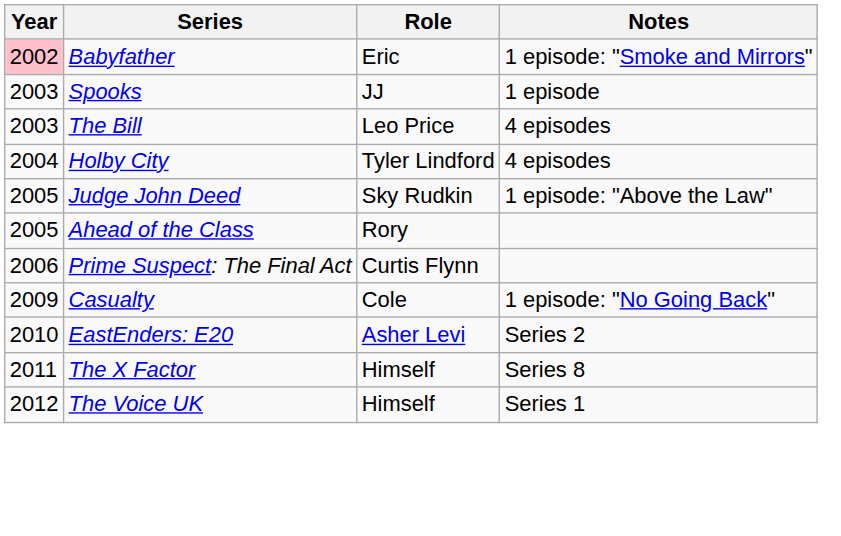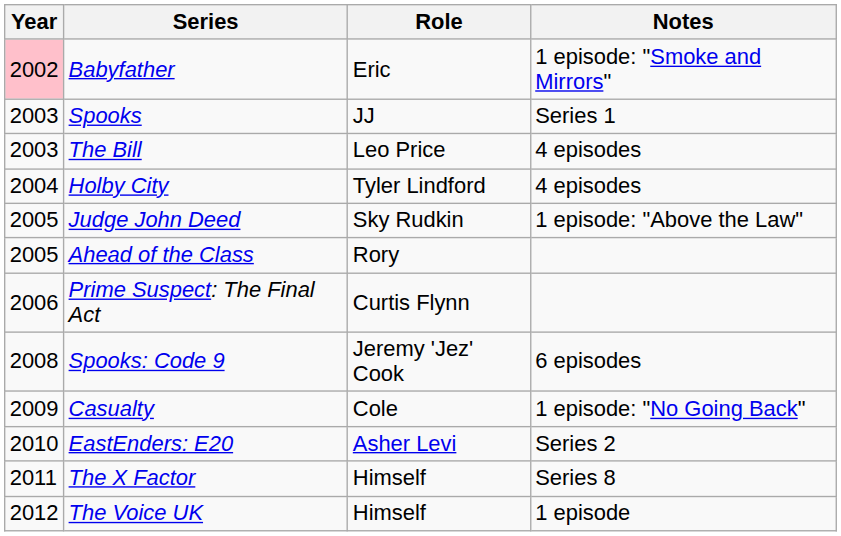 <table class="wikitable">
 <tr>
 <th>Year</th>
 <th>Series</th>
 <th>Role</th>
 <th>Notes</th>
 </tr>
 <tr>
 <td style="background: pink;">2002</td>
 <td><em><a href='#'>Babyfather</a></em></td>
 <td>Eric</td>
 <td>1 episode: "<a href='#'>Smoke and Mirrors</a>"</td>
 </tr>
 <tr>
 <td>2003</td>
 <td><em><a href='#'>Spooks</a></em></td>
 <td>JJ</td>
-<td>1 episode</td>
+<td>Series 1</td>
 </tr>
 <tr>
 <td>2003</td>
 <td><em><a href='#'>The Bill</a></em></td>
 <td>Leo Price</td>
 <td>4 episodes</td>
 </tr>
 <tr>
 <td>2004</td>
 <td><em><a href='#'>Holby City</a></em></td>
 <td>Tyler Lindford</td>
 <td>4 episodes</td>
 </tr>
 <tr>
 <td>2005</td>
 <td><em><a href='#'>Judge John Deed</a></em></td>
 <td>Sky Rudkin</td>
 <td>1 episode: "Above the Law"</td>
 </tr>
 <tr>
 <td>2005</td>
 <td><em><a href='#'>Ahead of the Class</a></em></td>
 <td>Rory</td>
 <td></td>
 </tr>
 <tr>
 <td>2006</td>
 <td><em><a href='#'>Prime Suspect</a>: The Final Act</em></td>
 <td>Curtis Flynn</td>
 <td></td>
 </tr>
 <tr>
+<td>2008</td>
+<td><em><a href='#'>Spooks: Code 9</a></em></td>
+<td>Jeremy 'Jez' Cook</td>
+<td>6 episodes</td>
+</tr>
+<tr>
 <td>2009</td>
 <td><em><a href='#'>Casualty</a></em></td>
 <td>Cole</td>
 <td>1 episode: "<a href='#'>No Going Back</a>"</td>
 </tr>
 <tr>
 <td>2010</td>
 <td><em><a href='#'>EastEnders: E20</a></em></td>
 <td><a href='#'>Asher Levi</a></td>
 <td>Series 2</td>
 </tr>
 <tr>
 <td>2011</td>
 <td><em><a href='#'>The X Factor</a></em></td>
 <td>Himself</td>
 <td>Series 8</td>
 </tr>
 <tr>
 <td>2012</td>
 <td><em><a href='#'>The Voice UK</a></em></td>
 <td>Himself</td>
-<td>Series 1</td>
+<td>1 episode</td>
 </tr>
 </table>
